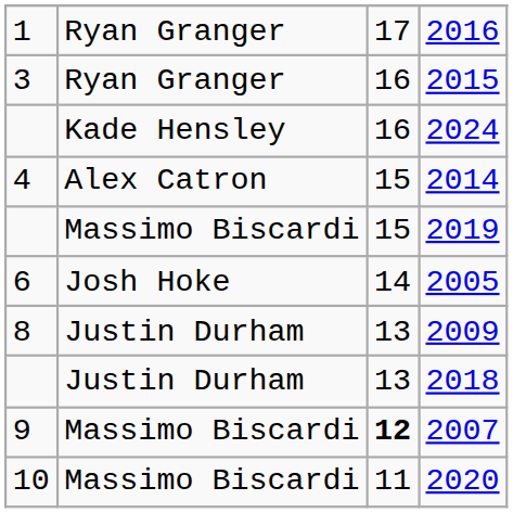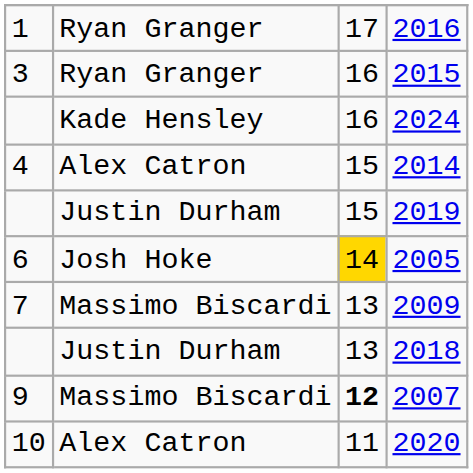 <table class="wikitable">
 <tr>
 </tr>
 <tr>
 <td>1</td>
 <td>Ryan Granger</td>
 <td>17</td>
 <td><a href='#'>2016</a></td>
 </tr>
 <tr>
 <td>3</td>
 <td>Ryan Granger</td>
 <td>16</td>
 <td><a href='#'>2015</a></td>
 </tr>
 <tr>
 <td></td>
 <td>Kade Hensley</td>
 <td>16</td>
 <td><a href='#'>2024</a></td>
 </tr>
 <tr>
 <td>4</td>
 <td>Alex Catron</td>
 <td>15</td>
 <td><a href='#'>2014</a></td>
 </tr>
 <tr>
 <td></td>
-<td>Massimo Biscardi</td>
+<td>Justin Durham</td>
 <td>15</td>
 <td><a href='#'>2019</a></td>
 </tr>
 <tr>
 <td>6</td>
 <td>Josh Hoke</td>
-<td>14</td>
+<td style="background: gold;">14</td>
 <td><a href='#'>2005</a></td>
 </tr>
 <tr>
-<td>8</td>
-<td>Justin Durham</td>
+<td>7</td>
+<td>Massimo Biscardi</td>
 <td>13</td>
 <td><a href='#'>2009</a></td>
 </tr>
 <tr>
 <td></td>
 <td>Justin Durham</td>
 <td>13</td>
 <td><a href='#'>2018</a></td>
 </tr>
 <tr>
 <td>9</td>
 <td>Massimo Biscardi</td>
 <td><strong>12</strong></td>
 <td><a href='#'>2007</a></td>
 </tr>
 <tr>
 <td>10</td>
-<td>Massimo Biscardi</td>
+<td>Alex Catron</td>
 <td>11</td>
 <td><a href='#'>2020</a></td>
 </tr>
 </table>
